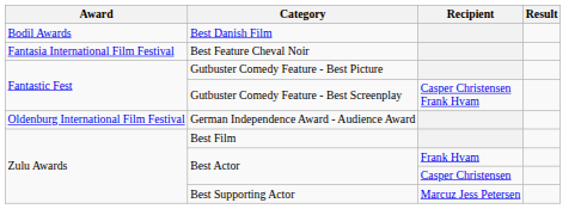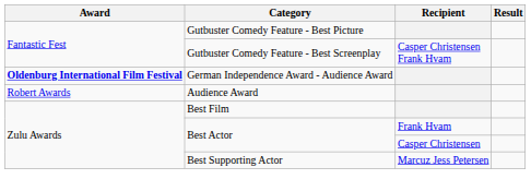 <table class="wikitable">
 <tr>
 <th>Award</th>
 <th>Category</th>
 <th>Recipient</th>
 <th>Result</th>
-</tr>
-<tr>
-<td><a href='#'>Bodil Awards</a></td>
-<td><a href='#'>Best Danish Film</a></td>
-<th></th>
-<td></td>
-</tr>
-<tr>
-<td><a href='#'>Fantasia International Film Festival</a></td>
-<td>Best Feature Cheval Noir</td>
-<th></th>
-<td></td>
 </tr>
 <tr>
 <td rowspan="2"><a href='#'>Fantastic Fest</a></td>
 <td>Gutbuster Comedy Feature - Best Picture</td>
 <th></th>
 <td></td>
 </tr>
 <tr>
 <td>Gutbuster Comedy Feature - Best Screenplay</td>
 <td><a href='#'>Casper Christensen</a><br><a href='#'>Frank Hvam</a></td>
 <td></td>
 </tr>
 <tr>
-<td><a href='#'>Oldenburg International Film Festival</a></td>
+<td><strong><a href='#'>Oldenburg International Film Festival</a></strong></td>
 <td>German Independence Award - Audience Award</td>
+<th></th>
+<td></td>
+</tr>
+<tr>
+<td><a href='#'>Robert Awards</a></td>
+<td>Audience Award</td>
 <th></th>
 <td></td>
 </tr>
 <tr>
 <td rowspan="4">Zulu Awards</td>
 <td>Best Film</td>
 <th></th>
 <td></td>
 </tr>
 <tr>
 <td rowspan="2">Best Actor</td>
 <td><a href='#'>Frank Hvam</a></td>
 <td></td>
 </tr>
 <tr>
 <td><a href='#'>Casper Christensen</a></td>
 <td></td>
 </tr>
 <tr>
 <td>Best Supporting Actor</td>
 <td><a href='#'>Marcuz Jess Petersen</a></td>
 <td></td>
 </tr>
 </table>
